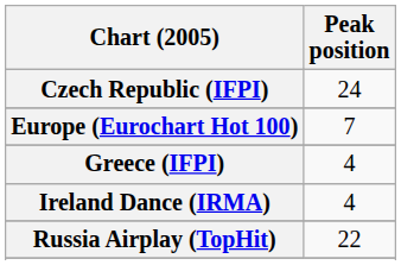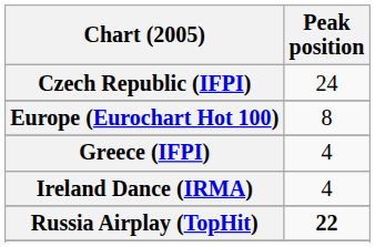 <table class="wikitable sortable plainrowheaders" style="text-align:center">
 <tr>
 <th scope="col">Chart (2005)</th>
 <th scope="col">Peak<br>position</th>
 </tr>
 <tr>
 </tr>
 <tr>
 </tr>
 <tr>
 </tr>
 <tr>
 </tr>
 <tr>
 </tr>
 <tr>
 <th scope="row">Czech Republic (<a href='#'>IFPI</a>)</th>
 <td>24</td>
 </tr>
 <tr>
 </tr>
 <tr>
 <th scope="row">Europe (<a href='#'>Eurochart Hot 100</a>)</th>
-<td>7</td>
+<td>8</td>
 </tr>
 <tr>
 </tr>
 <tr>
 </tr>
 <tr>
 </tr>
 <tr>
 <th scope="row">Greece (<a href='#'>IFPI</a>)</th>
 <td>4</td>
 </tr>
 <tr>
 </tr>
 <tr>
 </tr>
 <tr>
 </tr>
 <tr>
 <th scope="row">Ireland Dance (<a href='#'>IRMA</a>)</th>
 <td>4</td>
 </tr>
 <tr>
 </tr>
 <tr>
 </tr>
 <tr>
 </tr>
 <tr>
 </tr>
 <tr>
 <th scope="row">Russia Airplay (<a href='#'>TopHit</a>)</th>
-<td>22</td>
+<td><strong>22</strong></td>
 </tr>
 <tr>
 </tr>
 <tr>
 </tr>
 <tr>
 </tr>
 <tr>
 </tr>
 <tr>
 </tr>
 <tr>
 </tr>
 </table>
